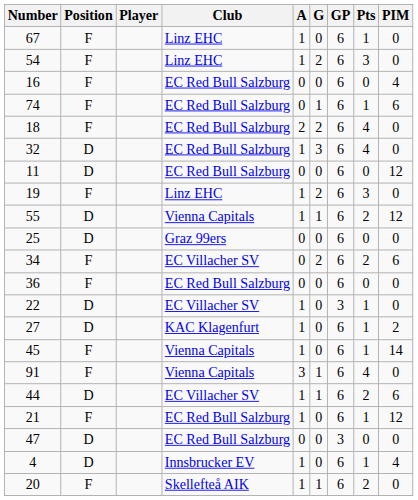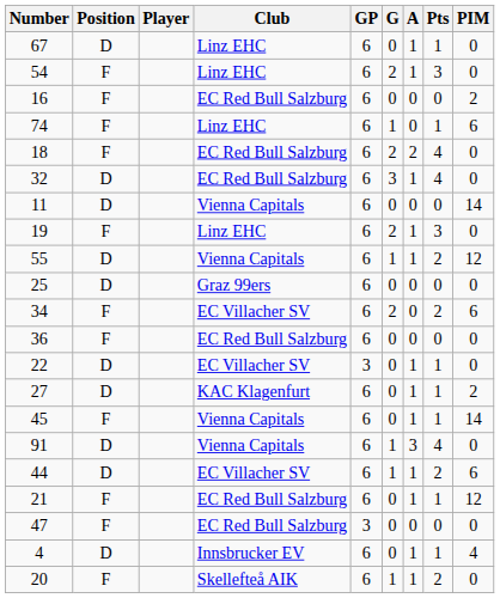 <table class="wikitable sortable" style="text-align:center; padding:4px; border-spacing=0;">
 <tr>
 <th>Number</th>
 <th>Position</th>
 <th>Player</th>
 <th>Club</th>
+<th>GP</th>
+<th>G</th>
 <th>A</th>
-<th>G</th>
-<th>GP</th>
 <th>Pts</th>
 <th>PIM</th>
 </tr>
 <tr>
 <td>67</td>
-<td>F</td>
+<td>D</td>
 <td align=left></td>
 <td align=left><a href='#'>Linz EHC</a></td>
+<td>6</td>
+<td>0</td>
 <td>1</td>
-<td>0</td>
-<td>6</td>
 <td>1</td>
 <td>0</td>
 </tr>
 <tr>
 <td>54</td>
 <td>F</td>
 <td align=left></td>
 <td align=left><a href='#'>Linz EHC</a></td>
+<td>6</td>
+<td>2</td>
 <td>1</td>
-<td>2</td>
-<td>6</td>
 <td>3</td>
 <td>0</td>
 </tr>
 <tr>
 <td>16</td>
 <td>F</td>
 <td align=left></td>
 <td align=left><a href='#'>EC Red Bull Salzburg</a></td>
+<td>6</td>
 <td>0</td>
 <td>0</td>
-<td>6</td>
 <td>0</td>
-<td>4</td>
+<td>2</td>
 </tr>
 <tr>
 <td>74</td>
 <td>F</td>
 <td align=left></td>
-<td align=left><a href='#'>EC Red Bull Salzburg</a></td>
+<td align=left><a href='#'>Linz EHC</a></td>
+<td>6</td>
+<td>1</td>
 <td>0</td>
-<td>1</td>
-<td>6</td>
 <td>1</td>
 <td>6</td>
 </tr>
 <tr>
 <td>18</td>
 <td>F</td>
 <td align=left></td>
 <td align=left><a href='#'>EC Red Bull Salzburg</a></td>
+<td>6</td>
 <td>2</td>
 <td>2</td>
-<td>6</td>
 <td>4</td>
 <td>0</td>
 </tr>
 <tr>
 <td>32</td>
 <td>D</td>
 <td align=left></td>
 <td align=left><a href='#'>EC Red Bull Salzburg</a></td>
+<td>6</td>
+<td>3</td>
 <td>1</td>
-<td>3</td>
-<td>6</td>
 <td>4</td>
 <td>0</td>
 </tr>
 <tr>
 <td>11</td>
 <td>D</td>
 <td align=left></td>
-<td align=left><a href='#'>EC Red Bull Salzburg</a></td>
+<td align=left><a href='#'>Vienna Capitals</a></td>
+<td>6</td>
 <td>0</td>
 <td>0</td>
-<td>6</td>
 <td>0</td>
-<td>12</td>
+<td>14</td>
 </tr>
 <tr>
 <td>19</td>
 <td>F</td>
 <td align=left></td>
 <td align=left><a href='#'>Linz EHC</a></td>
+<td>6</td>
+<td>2</td>
 <td>1</td>
-<td>2</td>
-<td>6</td>
 <td>3</td>
 <td>0</td>
 </tr>
 <tr>
 <td>55</td>
 <td>D</td>
 <td align=left></td>
 <td align=left><a href='#'>Vienna Capitals</a></td>
+<td>6</td>
 <td>1</td>
 <td>1</td>
-<td>6</td>
 <td>2</td>
 <td>12</td>
 </tr>
 <tr>
 <td>25</td>
 <td>D</td>
 <td align=left></td>
 <td align=left><a href='#'>Graz 99ers</a></td>
+<td>6</td>
 <td>0</td>
 <td>0</td>
-<td>6</td>
 <td>0</td>
 <td>0</td>
 </tr>
 <tr>
 <td>34</td>
 <td>F</td>
 <td align=left></td>
 <td align=left><a href='#'>EC Villacher SV</a></td>
+<td>6</td>
+<td>2</td>
 <td>0</td>
-<td>2</td>
-<td>6</td>
 <td>2</td>
 <td>6</td>
 </tr>
 <tr>
 <td>36</td>
 <td>F</td>
 <td align=left></td>
 <td align=left><a href='#'>EC Red Bull Salzburg</a></td>
+<td>6</td>
 <td>0</td>
 <td>0</td>
-<td>6</td>
 <td>0</td>
 <td>0</td>
 </tr>
 <tr>
 <td>22</td>
 <td>D</td>
 <td align=left></td>
 <td align=left><a href='#'>EC Villacher SV</a></td>
+<td>3</td>
+<td>0</td>
 <td>1</td>
-<td>0</td>
-<td>3</td>
 <td>1</td>
 <td>0</td>
 </tr>
 <tr>
 <td>27</td>
 <td>D</td>
 <td align=left></td>
 <td align=left><a href='#'>KAC Klagenfurt</a></td>
+<td>6</td>
+<td>0</td>
 <td>1</td>
-<td>0</td>
-<td>6</td>
 <td>1</td>
 <td>2</td>
 </tr>
 <tr>
 <td>45</td>
 <td>F</td>
 <td align=left></td>
 <td align=left><a href='#'>Vienna Capitals</a></td>
+<td>6</td>
+<td>0</td>
 <td>1</td>
-<td>0</td>
-<td>6</td>
 <td>1</td>
 <td>14</td>
 </tr>
 <tr>
 <td>91</td>
-<td>F</td>
+<td>D</td>
 <td align=left></td>
 <td align=left><a href='#'>Vienna Capitals</a></td>
+<td>6</td>
+<td>1</td>
 <td>3</td>
-<td>1</td>
-<td>6</td>
 <td>4</td>
 <td>0</td>
 </tr>
 <tr>
 <td>44</td>
 <td>D</td>
 <td align=left></td>
 <td align=left><a href='#'>EC Villacher SV</a></td>
+<td>6</td>
 <td>1</td>
 <td>1</td>
-<td>6</td>
 <td>2</td>
 <td>6</td>
 </tr>
 <tr>
 <td>21</td>
 <td>F</td>
 <td align=left></td>
 <td align=left><a href='#'>EC Red Bull Salzburg</a></td>
+<td>6</td>
+<td>0</td>
 <td>1</td>
-<td>0</td>
-<td>6</td>
 <td>1</td>
 <td>12</td>
 </tr>
 <tr>
 <td>47</td>
-<td>D</td>
+<td>F</td>
 <td align=left></td>
 <td align=left><a href='#'>EC Red Bull Salzburg</a></td>
+<td>3</td>
 <td>0</td>
 <td>0</td>
-<td>3</td>
 <td>0</td>
 <td>0</td>
 </tr>
 <tr>
 <td>4</td>
 <td>D</td>
 <td align=left></td>
 <td align=left><a href='#'>Innsbrucker EV</a></td>
+<td>6</td>
+<td>0</td>
 <td>1</td>
-<td>0</td>
-<td>6</td>
 <td>1</td>
 <td>4</td>
 </tr>
 <tr>
 <td>20</td>
 <td>F</td>
 <td align=left></td>
 <td align=left><a href='#'>Skellefteå AIK</a></td>
+<td>6</td>
 <td>1</td>
 <td>1</td>
-<td>6</td>
 <td>2</td>
 <td>0</td>
 </tr>
 </table>
